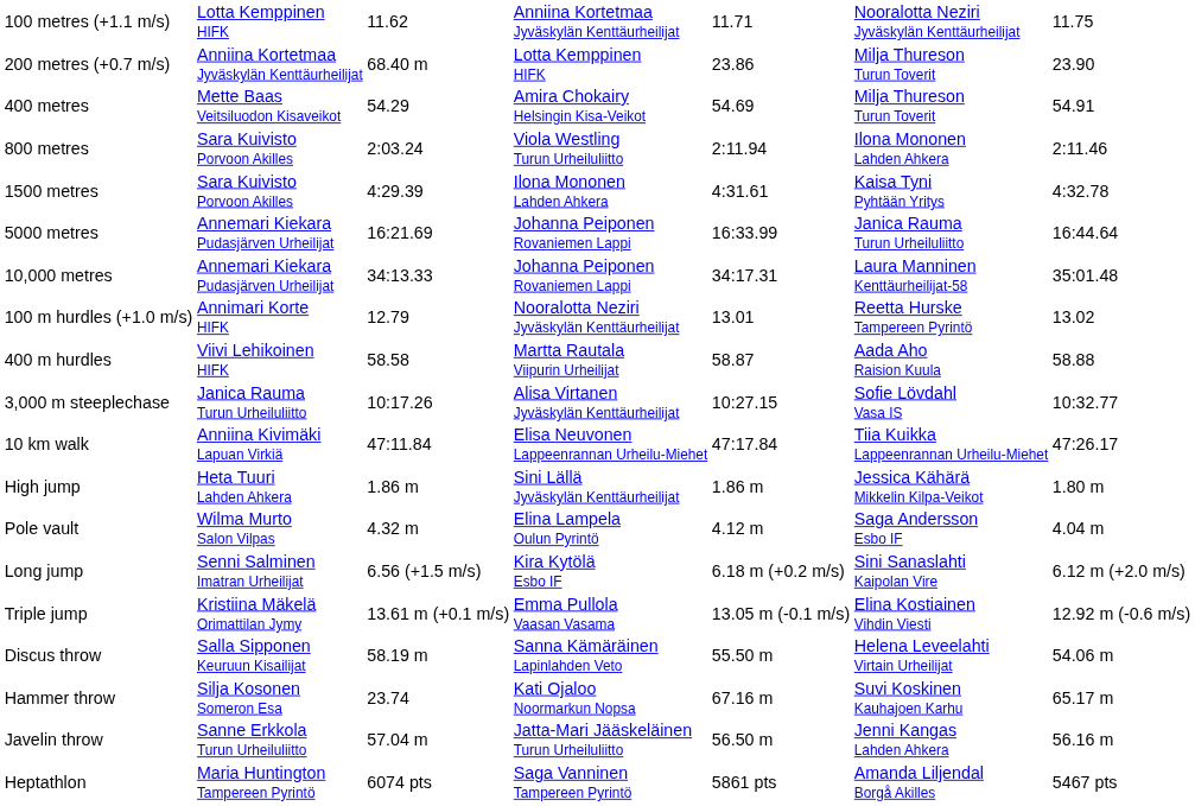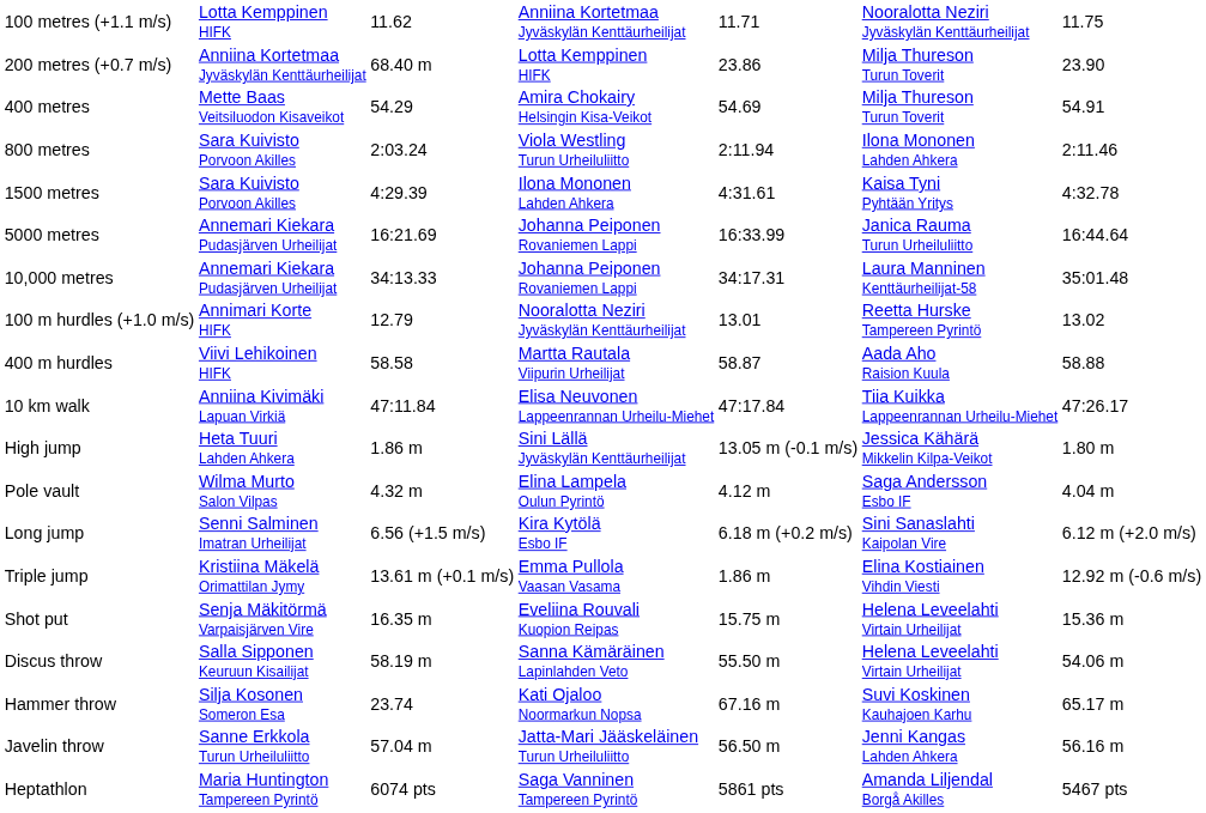 <table>
 <tr>
 <td>100 metres (+1.1 m/s)</td>
 <td><a href='#'>Lotta Kemppinen</a><br><small><a href='#'>HIFK</a></small></td>
 <td>11.62</td>
 <td><a href='#'>Anniina Kortetmaa</a><br><small><a href='#'>Jyväskylän Kenttäurheilijat</a></small></td>
 <td>11.71</td>
 <td><a href='#'>Nooralotta Neziri</a><br><small><a href='#'>Jyväskylän Kenttäurheilijat</a></small></td>
 <td>11.75</td>
 </tr>
 <tr>
 <td>200 metres (+0.7 m/s)</td>
 <td><a href='#'>Anniina Kortetmaa</a><br><small><a href='#'>Jyväskylän Kenttäurheilijat</a></small></td>
 <td>68.40 m</td>
 <td><a href='#'>Lotta Kemppinen</a><br><small><a href='#'>HIFK</a></small></td>
 <td>23.86</td>
 <td><a href='#'>Milja Thureson</a><br><small><a href='#'>Turun Toverit</a></small></td>
 <td>23.90 </td>
 </tr>
 <tr>
 <td>400 metres</td>
 <td><a href='#'>Mette Baas</a><br><small><a href='#'>Veitsiluodon Kisaveikot</a></small></td>
 <td>54.29</td>
 <td><a href='#'>Amira Chokairy</a><br><small><a href='#'>Helsingin Kisa-Veikot</a></small></td>
 <td>54.69 </td>
 <td><a href='#'>Milja Thureson</a><br><small><a href='#'>Turun Toverit</a></small></td>
 <td>54.91 </td>
 </tr>
 <tr>
 <td>800 metres</td>
 <td><a href='#'>Sara Kuivisto</a><br><small><a href='#'>Porvoon Akilles</a></small></td>
 <td>2:03.24</td>
 <td><a href='#'>Viola Westling</a><br><small><a href='#'>Turun Urheiluliitto</a></small></td>
 <td>2:11.94</td>
 <td><a href='#'>Ilona Mononen</a><br><small><a href='#'>Lahden Ahkera</a></small></td>
 <td>2:11.46</td>
 </tr>
 <tr>
 <td>1500 metres</td>
 <td><a href='#'>Sara Kuivisto</a><br><small><a href='#'>Porvoon Akilles</a></small></td>
 <td>4:29.39 </td>
 <td><a href='#'>Ilona Mononen</a><br><small><a href='#'>Lahden Ahkera</a></small></td>
 <td>4:31.61</td>
 <td><a href='#'>Kaisa Tyni</a><br><small><a href='#'>Pyhtään Yritys</a></small></td>
 <td>4:32.78</td>
 </tr>
 <tr>
 <td>5000 metres</td>
 <td><a href='#'>Annemari Kiekara</a><br><small><a href='#'>Pudasjärven Urheilijat</a></small></td>
 <td>16:21.69</td>
 <td><a href='#'>Johanna Peiponen</a><br><small><a href='#'>Rovaniemen Lappi</a></small></td>
 <td>16:33.99</td>
 <td><a href='#'>Janica Rauma</a><br><small><a href='#'>Turun Urheiluliitto</a></small></td>
 <td>16:44.64 </td>
 </tr>
 <tr>
 <td>10,000 metres</td>
 <td><a href='#'>Annemari Kiekara</a><br><small><a href='#'>Pudasjärven Urheilijat</a></small></td>
 <td>34:13.33 </td>
 <td><a href='#'>Johanna Peiponen</a><br><small><a href='#'>Rovaniemen Lappi</a></small></td>
 <td>34:17.31</td>
 <td><a href='#'>Laura Manninen</a><br><small><a href='#'>Kenttäurheilijat-58</a></small></td>
 <td>35:01.48</td>
 </tr>
 <tr>
 <td>100 m hurdles (+1.0 m/s)</td>
 <td><a href='#'>Annimari Korte</a><br><small><a href='#'>HIFK</a></small></td>
 <td>12.79</td>
 <td><a href='#'>Nooralotta Neziri</a><br><small><a href='#'>Jyväskylän Kenttäurheilijat</a></small></td>
 <td>13.01</td>
 <td><a href='#'>Reetta Hurske</a><br><small><a href='#'>Tampereen Pyrintö</a></small></td>
 <td>13.02</td>
 </tr>
 <tr>
 <td>400 m hurdles</td>
 <td><a href='#'>Viivi Lehikoinen</a><br><small><a href='#'>HIFK</a></small></td>
 <td>58.58</td>
 <td><a href='#'>Martta Rautala</a><br><small><a href='#'>Viipurin Urheilijat</a></small></td>
 <td>58.87 </td>
 <td><a href='#'>Aada Aho</a><br><small><a href='#'>Raision Kuula</a></small></td>
 <td>58.88 </td>
 </tr>
 <tr>
-<td>3,000 m steeplechase</td>
-<td><a href='#'>Janica Rauma</a><br><small><a href='#'>Turun Urheiluliitto</a></small></td>
-<td>10:17.26</td>
-<td><a href='#'>Alisa Virtanen</a><br><small><a href='#'>Jyväskylän Kenttäurheilijat</a></small></td>
-<td>10:27.15 </td>
-<td><a href='#'>Sofie Lövdahl</a><br><small><a href='#'>Vasa IS</a></small></td>
-<td>10:32.77 </td>
-</tr>
-<tr>
 <td>10 km walk</td>
 <td><a href='#'>Anniina Kivimäki</a><br><small><a href='#'>Lapuan Virkiä</a></small></td>
 <td>47:11.84 </td>
 <td><a href='#'>Elisa Neuvonen</a><br><small><a href='#'>Lappeenrannan Urheilu-Miehet</a></small></td>
 <td>47:17.84 </td>
 <td><a href='#'>Tiia Kuikka</a><br><small><a href='#'>Lappeenrannan Urheilu-Miehet</a></small></td>
 <td>47:26.17 </td>
 </tr>
 <tr>
 <td>High jump</td>
 <td><a href='#'>Heta Tuuri</a><br><small><a href='#'>Lahden Ahkera</a></small></td>
 <td>1.86 m </td>
 <td><a href='#'>Sini Lällä</a><br><small><a href='#'>Jyväskylän Kenttäurheilijat</a></small></td>
-<td>1.86 m </td>
+<td>13.05 m (-0.1 m/s)</td>
 <td><a href='#'>Jessica Kähärä</a><br><small><a href='#'>Mikkelin Kilpa-Veikot</a></small></td>
 <td>1.80 m</td>
 </tr>
 <tr>
 <td>Pole vault</td>
 <td><a href='#'>Wilma Murto</a><br><small><a href='#'>Salon Vilpas</a></small></td>
 <td>4.32 m</td>
 <td><a href='#'>Elina Lampela</a><br><small><a href='#'>Oulun Pyrintö</a></small></td>
 <td>4.12 m</td>
 <td><a href='#'>Saga Andersson</a><br><small><a href='#'>Esbo IF</a></small></td>
 <td>4.04 m</td>
 </tr>
 <tr>
 <td>Long jump</td>
 <td><a href='#'>Senni Salminen</a><br><small><a href='#'>Imatran Urheilijat</a></small></td>
 <td>6.56 (+1.5 m/s) </td>
 <td><a href='#'>Kira Kytölä</a><br><small><a href='#'>Esbo IF</a></small></td>
 <td>6.18 m (+0.2 m/s) </td>
 <td><a href='#'>Sini Sanaslahti</a><br><small><a href='#'>Kaipolan Vire</a></small></td>
 <td>6.12 m (+2.0 m/s)</td>
 </tr>
 <tr>
 <td>Triple jump</td>
 <td><a href='#'>Kristiina Mäkelä</a><br><small><a href='#'>Orimattilan Jymy</a></small></td>
 <td>13.61 m (+0.1 m/s)</td>
 <td><a href='#'>Emma Pullola</a><br><small><a href='#'>Vaasan Vasama</a></small></td>
-<td>13.05 m (-0.1 m/s)</td>
+<td>1.86 m </td>
 <td><a href='#'>Elina Kostiainen</a><br><small><a href='#'>Vihdin Viesti</a></small></td>
 <td>12.92 m (-0.6 m/s) </td>
+</tr>
+<tr>
+<td>Shot put</td>
+<td><a href='#'>Senja Mäkitörmä</a><br><small><a href='#'>Varpaisjärven Vire</a></small></td>
+<td>16.35 m</td>
+<td><a href='#'>Eveliina Rouvali</a><br><small><a href='#'>Kuopion Reipas</a></small></td>
+<td>15.75 m</td>
+<td><a href='#'>Helena Leveelahti</a><br><small><a href='#'>Virtain Urheilijat</a></small></td>
+<td>15.36 m </td>
 </tr>
 <tr>
 <td>Discus throw</td>
 <td><a href='#'>Salla Sipponen</a><br><small><a href='#'>Keuruun Kisailijat</a></small></td>
 <td>58.19 m</td>
 <td><a href='#'>Sanna Kämäräinen</a><br><small><a href='#'>Lapinlahden Veto</a></small></td>
 <td>55.50 m</td>
 <td><a href='#'>Helena Leveelahti</a><br><small><a href='#'>Virtain Urheilijat</a></small></td>
 <td>54.06 m</td>
 </tr>
 <tr>
 <td>Hammer throw</td>
 <td><a href='#'>Silja Kosonen</a><br><small><a href='#'>Someron Esa</a></small></td>
 <td>23.74 </td>
 <td><a href='#'>Kati Ojaloo</a><br><small><a href='#'>Noormarkun Nopsa</a></small></td>
 <td>67.16 m</td>
 <td><a href='#'>Suvi Koskinen</a><br><small><a href='#'>Kauhajoen Karhu</a></small></td>
 <td>65.17 m </td>
 </tr>
 <tr>
 <td>Javelin throw</td>
 <td><a href='#'>Sanne Erkkola</a><br><small><a href='#'>Turun Urheiluliitto</a></small></td>
 <td>57.04 m </td>
 <td><a href='#'>Jatta-Mari Jääskeläinen</a><br><small><a href='#'>Turun Urheiluliitto</a></small></td>
 <td>56.50 m </td>
 <td><a href='#'>Jenni Kangas</a><br><small><a href='#'>Lahden Ahkera</a></small></td>
 <td>56.16 m </td>
 </tr>
 <tr>
 <td>Heptathlon</td>
 <td><a href='#'>Maria Huntington</a><br><small><a href='#'>Tampereen Pyrintö</a></small></td>
 <td>6074 pts </td>
 <td><a href='#'>Saga Vanninen</a><br><small><a href='#'>Tampereen Pyrintö</a></small></td>
 <td>5861 pts </td>
 <td><a href='#'>Amanda Liljendal</a><br><small><a href='#'>Borgå Akilles</a></small></td>
 <td>5467 pts </td>
 </tr>
 </table>
